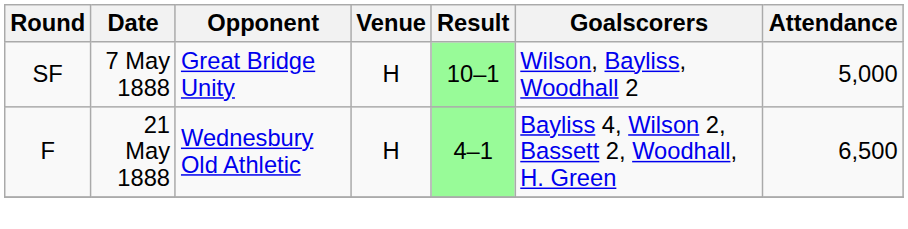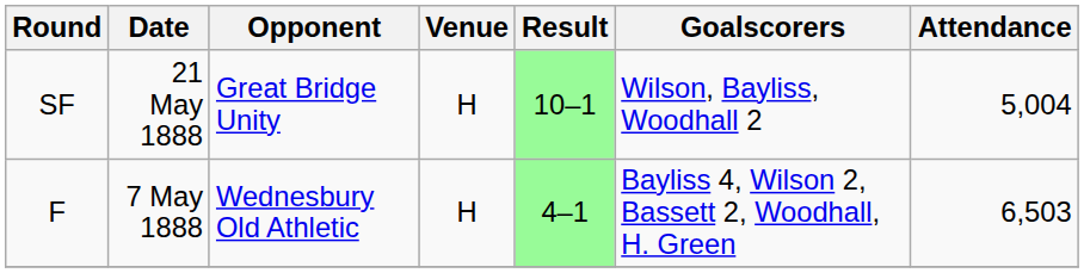 <table class="wikitable">
 <tr>
 <th>Round</th>
 <th>Date</th>
 <th>Opponent</th>
 <th>Venue</th>
 <th>Result</th>
 <th>Goalscorers</th>
 <th>Attendance</th>
 </tr>
 <tr>
 <td align="center">SF</td>
-<td align="right">7 May 1888</td>
+<td align="right">21 May 1888</td>
 <td><a href='#'>Great Bridge Unity</a></td>
 <td align="center">H</td>
 <td align="center" bgcolor="PaleGreen">10–1</td>
 <td><a href='#'>Wilson</a>, <a href='#'>Bayliss</a>, <a href='#'>Woodhall</a> 2</td>
-<td align="right">5,000</td>
+<td align="right">5,004</td>
 </tr>
 <tr>
 <td align="center">F</td>
-<td align="right">21 May 1888</td>
+<td align="right">7 May 1888</td>
 <td><a href='#'>Wednesbury Old Athletic</a></td>
 <td align="center">H</td>
 <td align="center" bgcolor="PaleGreen">4–1</td>
 <td><a href='#'>Bayliss</a> 4, <a href='#'>Wilson</a> 2, <a href='#'>Bassett</a> 2, <a href='#'>Woodhall</a>, <a href='#'>H. Green</a></td>
-<td align="right">6,500</td>
+<td align="right">6,503</td>
 </tr>
 <tr>
 </tr>
 </table>
